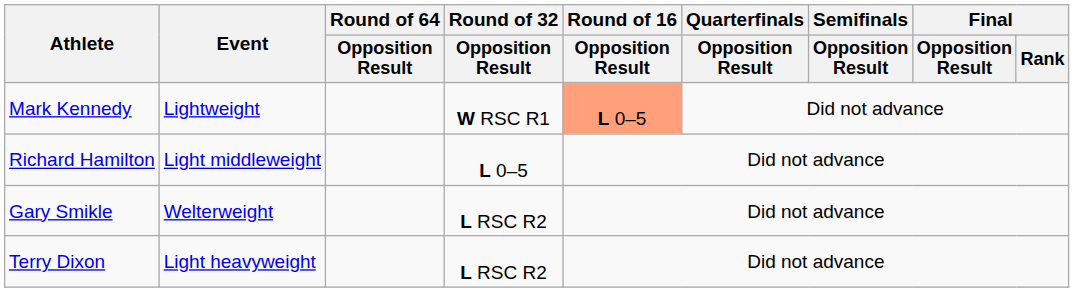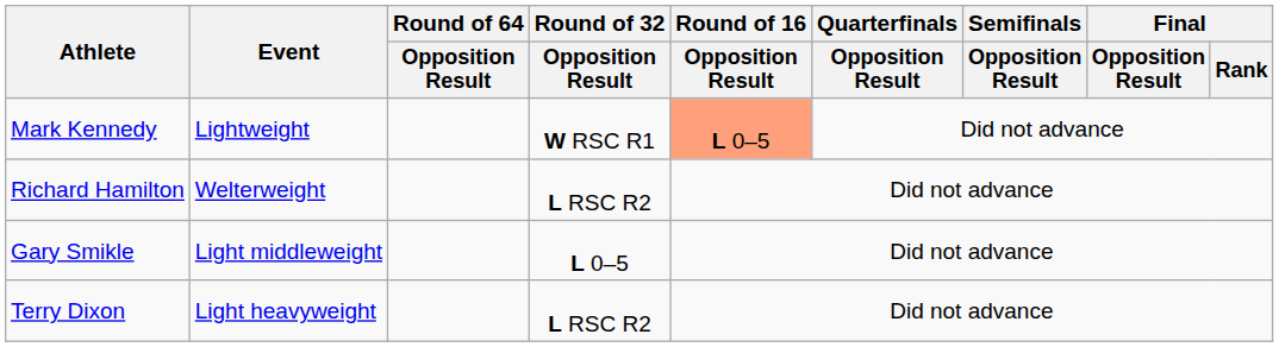 <table class="wikitable" style="font-size:90%">
 <tr>
 <th rowspan="2">Athlete</th>
 <th rowspan="2">Event</th>
 <th>Round of 64</th>
 <th>Round of 32</th>
 <th>Round of 16</th>
 <th>Quarterfinals</th>
 <th>Semifinals</th>
 <th colspan=2>Final</th>
 </tr>
 <tr style="font-size:95%">
 <th>Opposition<br>Result</th>
 <th>Opposition<br>Result</th>
 <th>Opposition<br>Result</th>
 <th>Opposition<br>Result</th>
 <th>Opposition<br>Result</th>
 <th>Opposition<br>Result</th>
 <th>Rank</th>
 </tr>
 <tr align=center>
 <td align=left><a href='#'>Mark Kennedy</a></td>
 <td align=left><a href='#'>Lightweight</a></td>
 <td></td>
 <td><br><strong>W</strong> RSC R1</td>
 <td style="background: lightsalmon;"><br><strong>L</strong> 0–5</td>
 <td colspan=4>Did not advance</td>
 </tr>
 <tr align=center>
 <td align=left><a href='#'>Richard Hamilton</a></td>
-<td align=left><a href='#'>Light middleweight</a></td>
+<td align=left><a href='#'>Welterweight</a></td>
 <td></td>
-<td><br><strong>L</strong> 0–5</td>
+<td><br><strong>L</strong> RSC R2</td>
 <td colspan=5>Did not advance</td>
 </tr>
 <tr align=center>
 <td align=left><a href='#'>Gary Smikle</a></td>
-<td align=left><a href='#'>Welterweight</a></td>
+<td align=left><a href='#'>Light middleweight</a></td>
 <td></td>
-<td><br><strong>L</strong> RSC R2</td>
+<td><br><strong>L</strong> 0–5</td>
 <td colspan=5>Did not advance</td>
 </tr>
 <tr align=center>
 <td align=left><a href='#'>Terry Dixon</a></td>
 <td align=left><a href='#'>Light heavyweight</a></td>
 <td></td>
 <td><br><strong>L</strong> RSC R2</td>
 <td colspan=5>Did not advance</td>
 </tr>
 </table>
